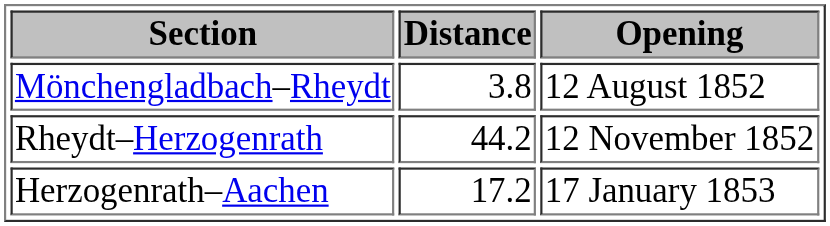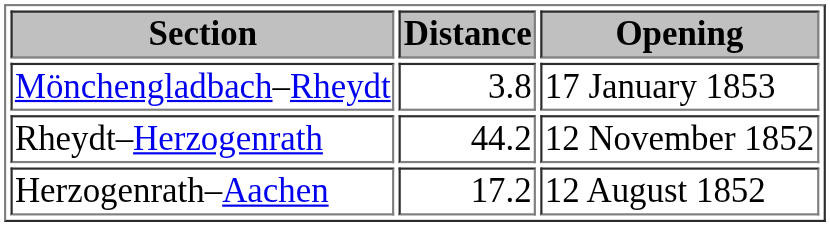 <table border=1>
 <tr ---- bgcolor="#C0C0C0">
 <th>Section</th>
 <th>Distance</th>
 <th>Opening</th>
 </tr>
 <tr>
 <td><a href='#'>Mönchengladbach</a>–<a href='#'>Rheydt</a></td>
 <td align="right">3.8</td>
-<td>12 August 1852</td>
+<td>17 January 1853</td>
 </tr>
 <tr>
 <td>Rheydt–<a href='#'>Herzogenrath</a></td>
 <td align="right">44.2</td>
 <td>12 November 1852</td>
 </tr>
 <tr>
 <td>Herzogenrath–<a href='#'>Aachen</a></td>
 <td align="right">17.2</td>
-<td>17 January 1853</td>
+<td>12 August 1852</td>
 </tr>
 </table>
